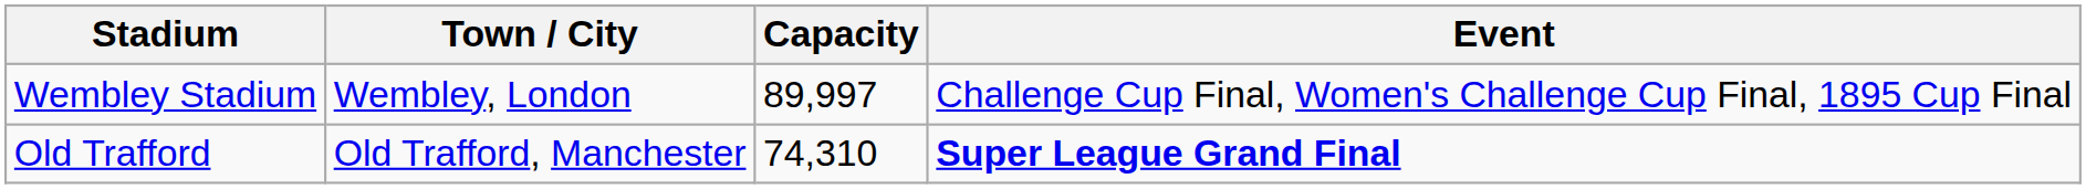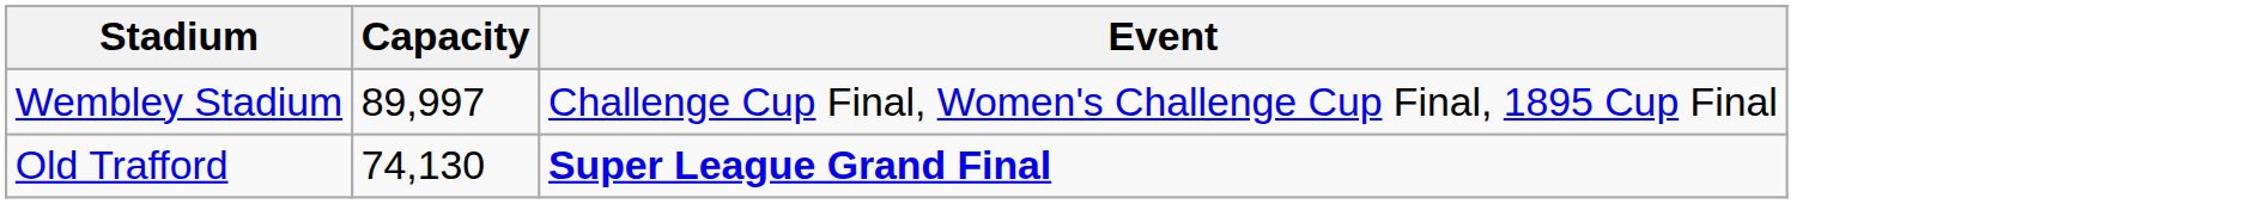 <table class="wikitable plainrowheaders sortable">
 <tr>
 <th scope="col">Stadium</th>
-<th scope="col">Town / City</th>
 <th scope="col">Capacity</th>
 <th scope="col">Event</th>
 </tr>
 <tr>
 <td><a href='#'>Wembley Stadium</a></td>
-<td><a href='#'>Wembley</a>, <a href='#'>London</a></td>
 <td>89,997</td>
 <td><a href='#'>Challenge Cup</a> Final, <a href='#'>Women's Challenge Cup</a> Final, <a href='#'>1895 Cup</a> Final</td>
 </tr>
 <tr>
 <td><a href='#'>Old Trafford</a></td>
-<td><a href='#'>Old Trafford</a>, <a href='#'>Manchester</a></td>
-<td>74,310</td>
+<td>74,130</td>
 <td><strong><a href='#'>Super League Grand Final</a></strong></td>
 </tr>
 </table>
